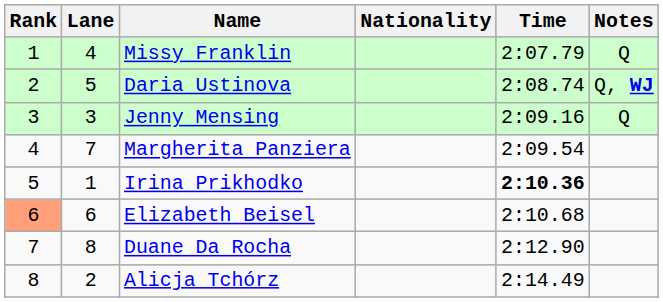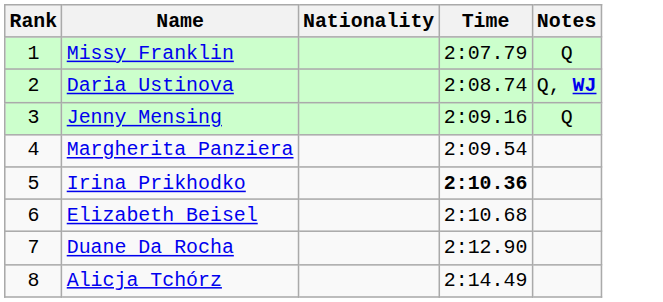 <table class="wikitable sortable" style="text-align:center">
 <tr>
 <th>Rank</th>
-<th>Lane</th>
 <th>Name</th>
 <th>Nationality</th>
 <th>Time</th>
 <th>Notes</th>
 </tr>
 <tr bgcolor=ccffcc>
 <td>1</td>
-<td>4</td>
 <td align=left><a href='#'>Missy Franklin</a></td>
 <td align=left></td>
 <td>2:07.79</td>
 <td>Q</td>
 </tr>
 <tr bgcolor=ccffcc>
 <td>2</td>
-<td>5</td>
 <td align=left><a href='#'>Daria Ustinova</a></td>
 <td align=left></td>
 <td>2:08.74</td>
 <td>Q, <strong><a href='#'>WJ</a></strong></td>
 </tr>
 <tr bgcolor=ccffcc>
-<td>3</td>
 <td>3</td>
 <td align=left><a href='#'>Jenny Mensing</a></td>
 <td align=left></td>
 <td>2:09.16</td>
 <td>Q</td>
 </tr>
 <tr>
 <td>4</td>
-<td>7</td>
 <td align=left><a href='#'>Margherita Panziera</a></td>
 <td align=left></td>
 <td>2:09.54</td>
 <td></td>
 </tr>
 <tr>
 <td>5</td>
-<td>1</td>
 <td align=left><a href='#'>Irina Prikhodko</a></td>
 <td align=left></td>
 <td><strong>2:10.36</strong></td>
 <td></td>
 </tr>
 <tr>
-<td style="background: lightsalmon;">6</td>
 <td>6</td>
 <td align=left><a href='#'>Elizabeth Beisel</a></td>
 <td align=left></td>
 <td>2:10.68</td>
 <td></td>
 </tr>
 <tr>
 <td>7</td>
-<td>8</td>
 <td align=left><a href='#'>Duane Da Rocha</a></td>
 <td align=left></td>
 <td>2:12.90</td>
 <td></td>
 </tr>
 <tr>
 <td>8</td>
-<td>2</td>
 <td align=left><a href='#'>Alicja Tchórz</a></td>
 <td align=left></td>
 <td>2:14.49</td>
 <td></td>
 </tr>
 </table>
